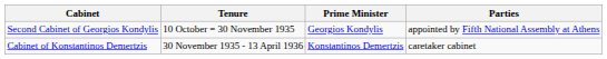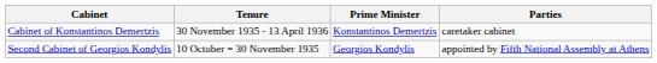 <table class="wikitable" style="font-size: 90%;">
 <tr>
 <th>Cabinet</th>
 <th>Tenure</th>
 <th>Prime Minister</th>
 <th>Parties</th>
 </tr>
 <tr>
+<td><a href='#'>Cabinet of Konstantinos Demertzis</a></td>
+<td>30 November 1935 - 13 April 1936</td>
+<td><a href='#'>Konstantinos Demertzis</a></td>
+<td>caretaker cabinet</td>
+</tr>
+<tr>
 <td><a href='#'>Second Cabinet of Georgios Kondylis</a></td>
 <td>10 October = 30 November 1935</td>
 <td><a href='#'>Georgios Kondylis</a></td>
 <td>appointed by <a href='#'>Fifth National Assembly at Athens</a></td>
 </tr>
-<tr>
-<td><a href='#'>Cabinet of Konstantinos Demertzis</a></td>
-<td>30 November 1935 - 13 April 1936</td>
-<td><a href='#'>Konstantinos Demertzis</a></td>
-<td>caretaker cabinet</td>
-</tr>
 </table>
